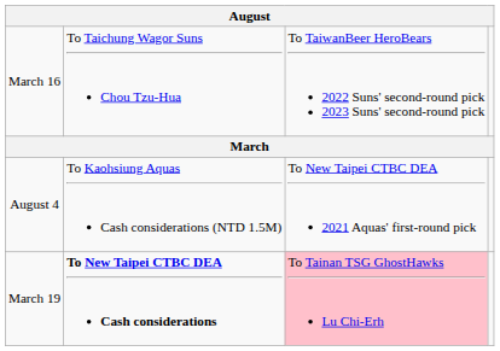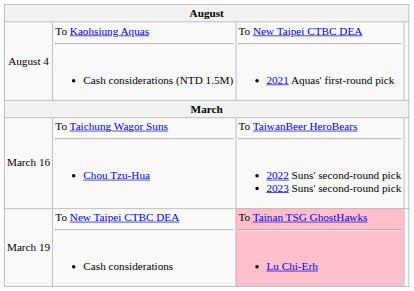 <table class="wikitable" style="text-align:center">
 <tr>
 <th colspan=4>August</th>
+</tr>
+<tr>
+<td>August 4</td>
+<td align="left" valign="top">To <a href='#'>Kaohsiung Aquas</a><hr><br><ul><li>Cash considerations (NTD 1.5M)</li></ul></td>
+<td align="left" valign="top">To <a href='#'>New Taipei CTBC DEA</a><hr><br><ul><li><a href='#'>2021</a> Aquas' first-round pick</li></ul></td>
+<td align="center"></td>
+</tr>
+<tr>
+<th colspan=4>March</th>
 </tr>
 <tr>
 <td>March 16</td>
 <td align="left" valign="top">To <a href='#'>Taichung Wagor Suns</a><hr><br><ul><li><a href='#'>Chou Tzu-Hua</a></li></ul></td>
 <td align="left" valign="top">To <a href='#'>TaiwanBeer HeroBears</a><hr><br><ul><li><a href='#'>2022</a> Suns' second-round pick</li><li><a href='#'>2023</a> Suns' second-round pick</li></ul></td>
 <td align="center"></td>
 </tr>
 <tr>
-<th colspan=4>March</th>
-</tr>
-<tr>
-<td>August 4</td>
-<td align="left" valign="top">To <a href='#'>Kaohsiung Aquas</a><hr><br><ul><li>Cash considerations (NTD 1.5M)</li></ul></td>
-<td align="left" valign="top">To <a href='#'>New Taipei CTBC DEA</a><hr><br><ul><li><a href='#'>2021</a> Aquas' first-round pick</li></ul></td>
-<td align="center"></td>
-</tr>
-<tr>
 <td>March 19</td>
-<td align="left" valign="top"><strong>To <a href='#'>New Taipei CTBC DEA</a><hr><br><ul><li>Cash considerations</li></ul></strong></td>
+<td align="left" valign="top">To <a href='#'>New Taipei CTBC DEA</a><hr><br><ul><li>Cash considerations</li></ul></td>
 <td align="left" valign="top" style="background: pink;">To <a href='#'>Tainan TSG GhostHawks</a><hr><br><ul><li><a href='#'>Lu Chi-Erh</a></li></ul></td>
 <td align="center"></td>
 </tr>
 </table>
